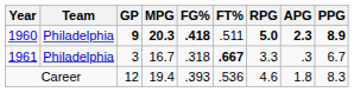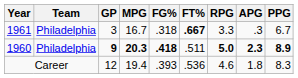 <table class="wikitable sortable" style="font-size:95%; text-align:right;">
 <tr>
 <th>Year</th>
 <th>Team</th>
 <th>GP</th>
 <th>MPG</th>
 <th>FG%</th>
 <th>FT%</th>
 <th>RPG</th>
 <th>APG</th>
 <th>PPG</th>
 </tr>
 <tr>
+<td style="text-align:left;"><a href='#'>1961</a></td>
+<td style="text-align:left;"><a href='#'>Philadelphia</a></td>
+<td>3</td>
+<td>16.7</td>
+<td>.318</td>
+<td><strong>.667</strong></td>
+<td>3.3</td>
+<td>.3</td>
+<td>6.7</td>
+</tr>
+<tr>
 <td style="text-align:left;"><a href='#'>1960</a></td>
 <td style="text-align:left;"><a href='#'>Philadelphia</a></td>
 <td><strong>9</strong></td>
 <td><strong>20.3</strong></td>
 <td><strong>.418</strong></td>
 <td>.511</td>
 <td><strong>5.0</strong></td>
 <td><strong>2.3</strong></td>
 <td><strong>8.9</strong></td>
-</tr>
-<tr>
-<td style="text-align:left;"><a href='#'>1961</a></td>
-<td style="text-align:left;"><a href='#'>Philadelphia</a></td>
-<td>3</td>
-<td>16.7</td>
-<td>.318</td>
-<td><strong>.667</strong></td>
-<td>3.3</td>
-<td>.3</td>
-<td>6.7</td>
 </tr>
 <tr class="sortbottom">
 <td style="text-align:center;" colspan="2">Career</td>
 <td>12</td>
 <td>19.4</td>
 <td>.393</td>
 <td>.536</td>
 <td>4.6</td>
 <td>1.8</td>
 <td>8.3</td>
 </tr>
 </table>
